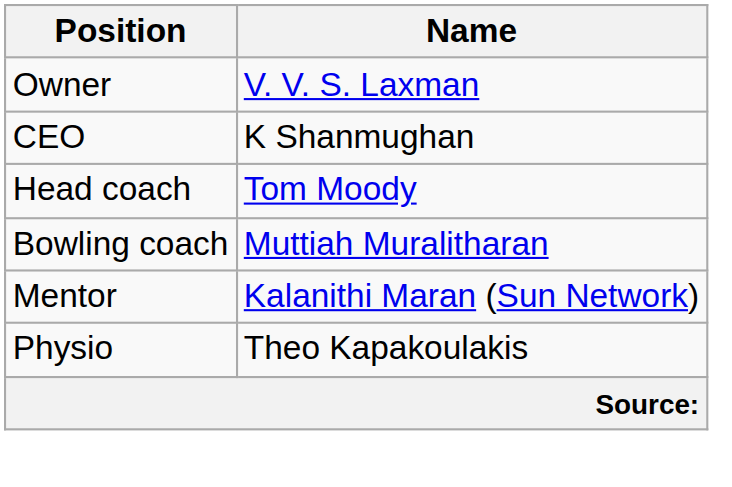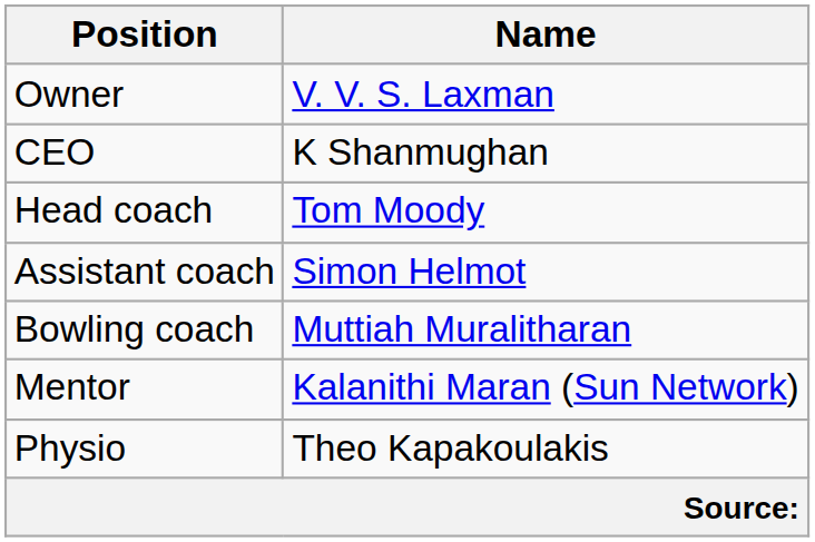 <table class="wikitable">
 <tr>
 <th>Position</th>
 <th>Name</th>
 </tr>
 <tr>
 <td>Owner</td>
 <td><a href='#'>V. V. S. Laxman</a></td>
 </tr>
 <tr>
 <td>CEO</td>
 <td>K Shanmughan</td>
 </tr>
 <tr>
 <td>Head coach</td>
 <td><a href='#'>Tom Moody</a></td>
 </tr>
 <tr>
+<td>Assistant coach</td>
+<td><a href='#'>Simon Helmot</a></td>
+</tr>
+<tr>
 <td>Bowling coach</td>
 <td><a href='#'>Muttiah Muralitharan</a></td>
 </tr>
 <tr>
 <td>Mentor</td>
 <td><a href='#'>Kalanithi Maran</a> (<a href='#'>Sun Network</a>)</td>
 </tr>
 <tr>
 <td>Physio</td>
 <td>Theo Kapakoulakis</td>
 </tr>
 <tr>
 <th colspan="2" style="text-align:right;"><small>Source:</small></th>
 </tr>
 </table>
